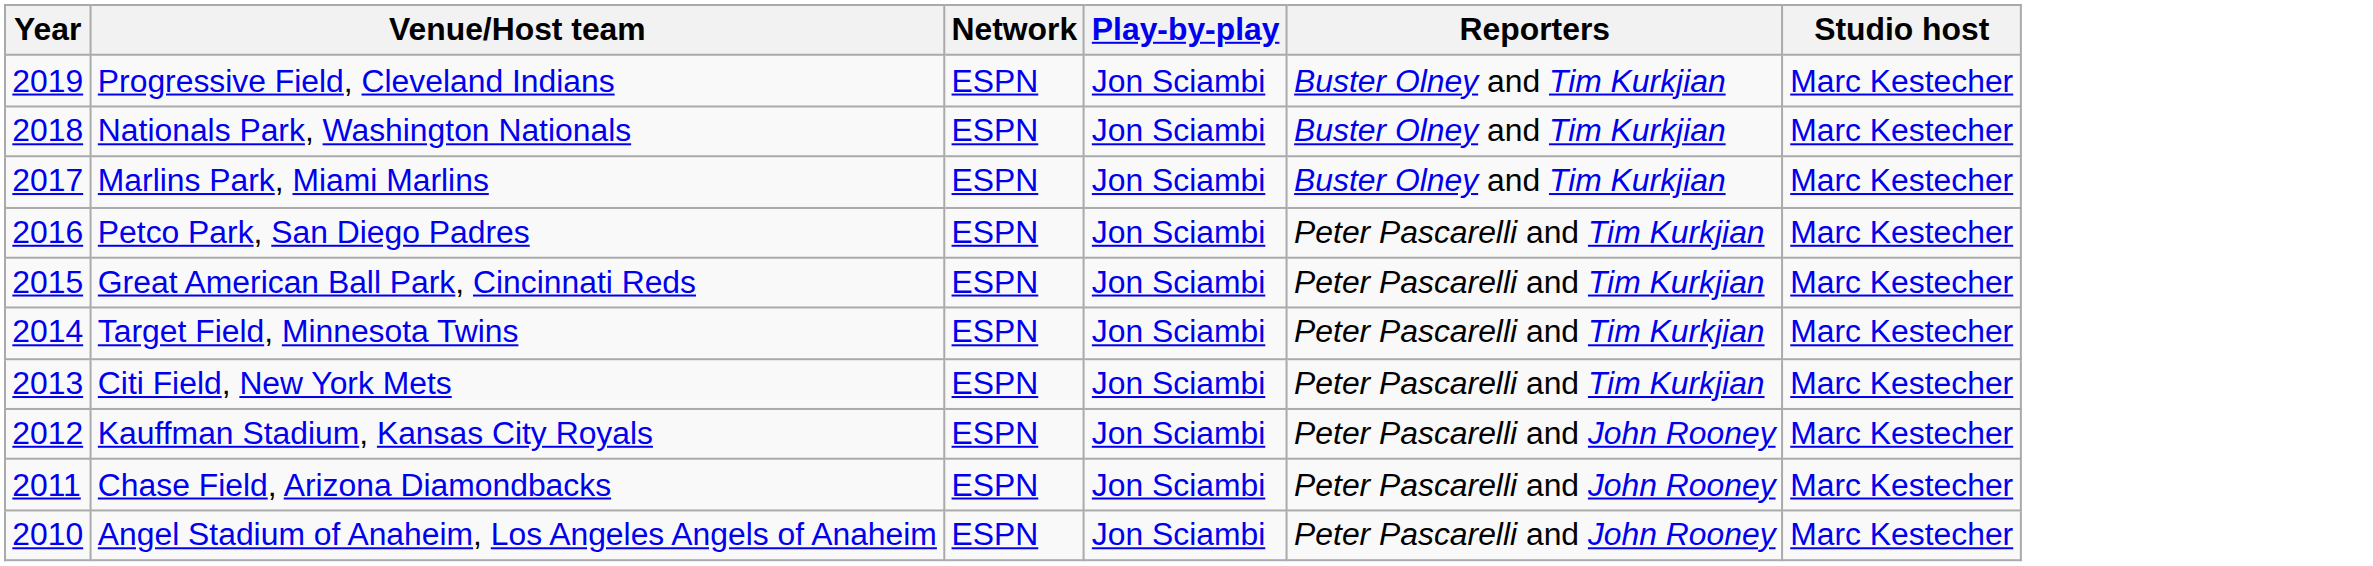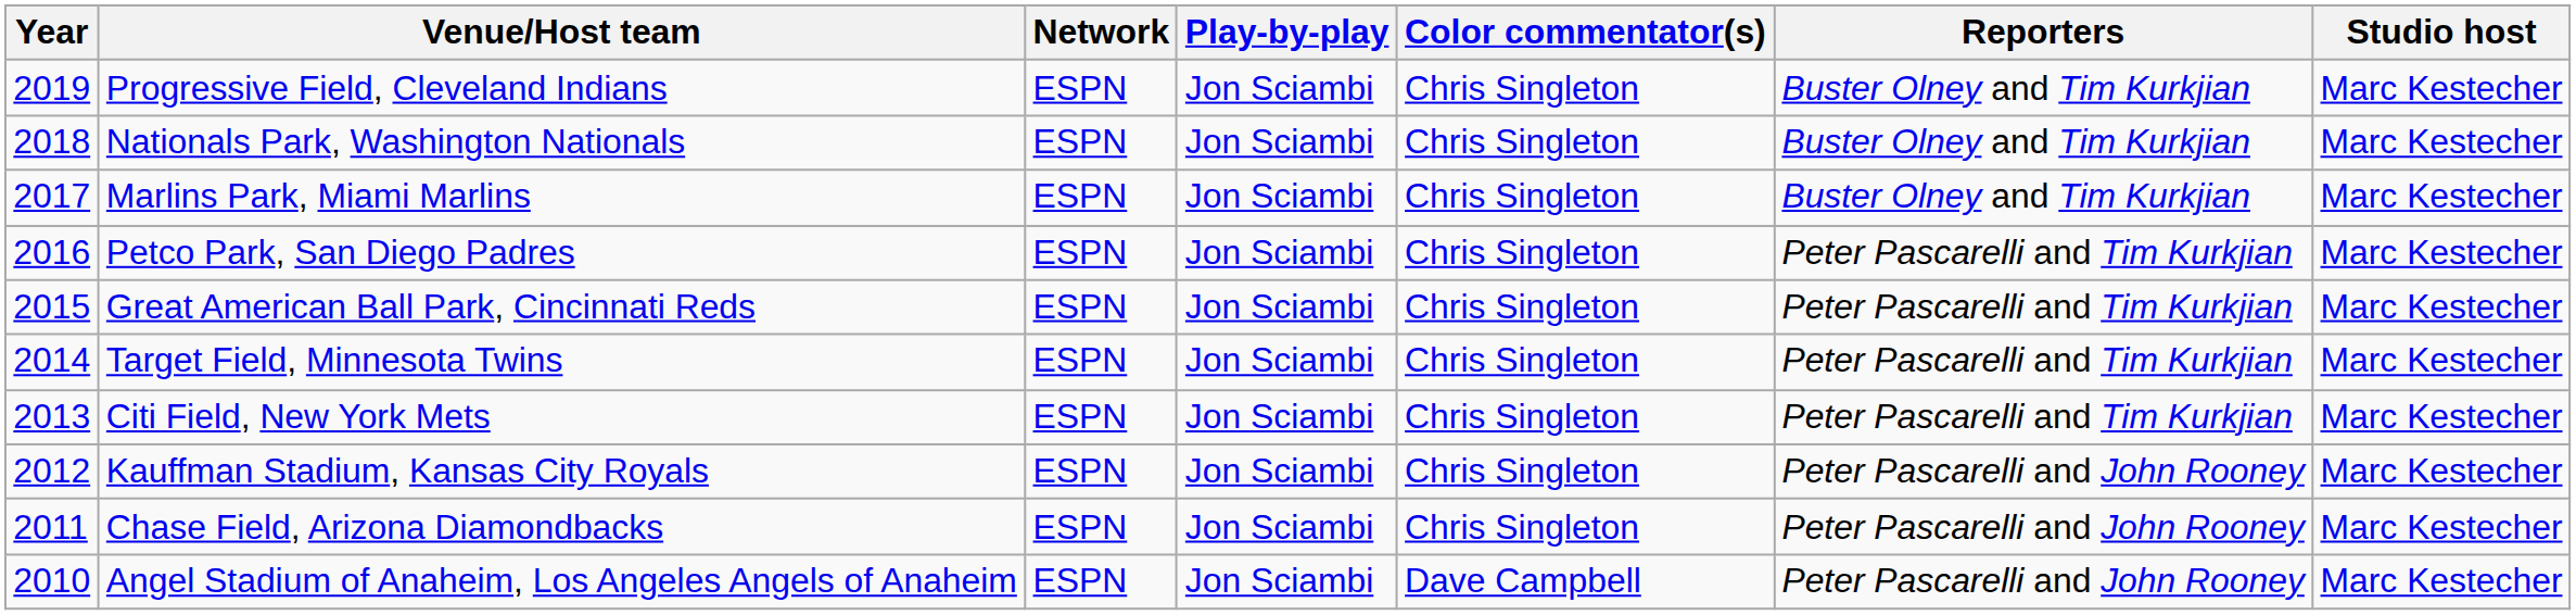 <table class="wikitable">
 <tr>
 <th>Year</th>
 <th>Venue/Host team</th>
 <th>Network</th>
 <th><a href='#'>Play-by-play</a></th>
+<th><a href='#'>Color commentator</a>(s)</th>
 <th>Reporters</th>
 <th>Studio host</th>
 </tr>
 <tr>
 <td><a href='#'>2019</a></td>
 <td><a href='#'>Progressive Field</a>, <a href='#'>Cleveland Indians</a></td>
 <td><a href='#'>ESPN</a></td>
 <td><a href='#'>Jon Sciambi</a></td>
+<td><a href='#'>Chris Singleton</a></td>
 <td><em><a href='#'>Buster Olney</a></em> and <em><a href='#'>Tim Kurkjian</a></em></td>
 <td><a href='#'>Marc Kestecher</a></td>
 </tr>
 <tr>
 <td><a href='#'>2018</a></td>
 <td><a href='#'>Nationals Park</a>, <a href='#'>Washington Nationals</a></td>
 <td><a href='#'>ESPN</a></td>
 <td><a href='#'>Jon Sciambi</a></td>
+<td><a href='#'>Chris Singleton</a></td>
 <td><em><a href='#'>Buster Olney</a></em> and <em><a href='#'>Tim Kurkjian</a></em></td>
 <td><a href='#'>Marc Kestecher</a></td>
 </tr>
 <tr>
 <td><a href='#'>2017</a></td>
 <td><a href='#'>Marlins Park</a>, <a href='#'>Miami Marlins</a></td>
 <td><a href='#'>ESPN</a></td>
 <td><a href='#'>Jon Sciambi</a></td>
+<td><a href='#'>Chris Singleton</a></td>
 <td><em><a href='#'>Buster Olney</a></em> and <em><a href='#'>Tim Kurkjian</a></em></td>
 <td><a href='#'>Marc Kestecher</a></td>
 </tr>
 <tr>
 <td><a href='#'>2016</a></td>
 <td><a href='#'>Petco Park</a>, <a href='#'>San Diego Padres</a></td>
 <td><a href='#'>ESPN</a></td>
 <td><a href='#'>Jon Sciambi</a></td>
+<td><a href='#'>Chris Singleton</a></td>
 <td><em>Peter Pascarelli</em> and <em><a href='#'>Tim Kurkjian</a></em></td>
 <td><a href='#'>Marc Kestecher</a></td>
 </tr>
 <tr>
 <td><a href='#'>2015</a></td>
 <td><a href='#'>Great American Ball Park</a>, <a href='#'>Cincinnati Reds</a></td>
 <td><a href='#'>ESPN</a></td>
 <td><a href='#'>Jon Sciambi</a></td>
+<td><a href='#'>Chris Singleton</a></td>
 <td><em>Peter Pascarelli</em> and <em><a href='#'>Tim Kurkjian</a></em></td>
 <td><a href='#'>Marc Kestecher</a></td>
 </tr>
 <tr>
 <td><a href='#'>2014</a></td>
 <td><a href='#'>Target Field</a>, <a href='#'>Minnesota Twins</a></td>
 <td><a href='#'>ESPN</a></td>
 <td><a href='#'>Jon Sciambi</a></td>
+<td><a href='#'>Chris Singleton</a></td>
 <td><em>Peter Pascarelli</em> and <em><a href='#'>Tim Kurkjian</a></em></td>
 <td><a href='#'>Marc Kestecher</a></td>
 </tr>
 <tr>
 <td><a href='#'>2013</a></td>
 <td><a href='#'>Citi Field</a>, <a href='#'>New York Mets</a></td>
 <td><a href='#'>ESPN</a></td>
 <td><a href='#'>Jon Sciambi</a></td>
+<td><a href='#'>Chris Singleton</a></td>
 <td><em>Peter Pascarelli</em> and <em><a href='#'>Tim Kurkjian</a></em></td>
 <td><a href='#'>Marc Kestecher</a></td>
 </tr>
 <tr>
 <td><a href='#'>2012</a></td>
 <td><a href='#'>Kauffman Stadium</a>, <a href='#'>Kansas City Royals</a></td>
 <td><a href='#'>ESPN</a></td>
 <td><a href='#'>Jon Sciambi</a></td>
+<td><a href='#'>Chris Singleton</a></td>
 <td><em>Peter Pascarelli</em> and <em><a href='#'>John Rooney</a></em></td>
 <td><a href='#'>Marc Kestecher</a></td>
 </tr>
 <tr>
 <td><a href='#'>2011</a></td>
 <td><a href='#'>Chase Field</a>, <a href='#'>Arizona Diamondbacks</a></td>
 <td><a href='#'>ESPN</a></td>
 <td><a href='#'>Jon Sciambi</a></td>
+<td><a href='#'>Chris Singleton</a></td>
 <td><em>Peter Pascarelli</em> and <em><a href='#'>John Rooney</a></em></td>
 <td><a href='#'>Marc Kestecher</a></td>
 </tr>
 <tr>
 <td><a href='#'>2010</a></td>
 <td><a href='#'>Angel Stadium of Anaheim</a>, <a href='#'>Los Angeles Angels of Anaheim</a></td>
 <td><a href='#'>ESPN</a></td>
 <td><a href='#'>Jon Sciambi</a></td>
+<td><a href='#'>Dave Campbell</a></td>
 <td><em>Peter Pascarelli</em> and <em><a href='#'>John Rooney</a></em></td>
 <td><a href='#'>Marc Kestecher</a></td>
 </tr>
 </table>
